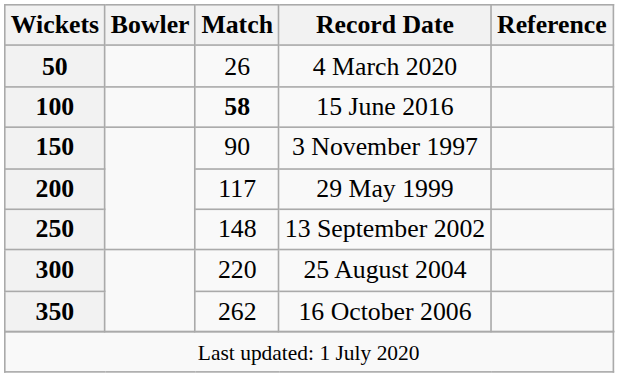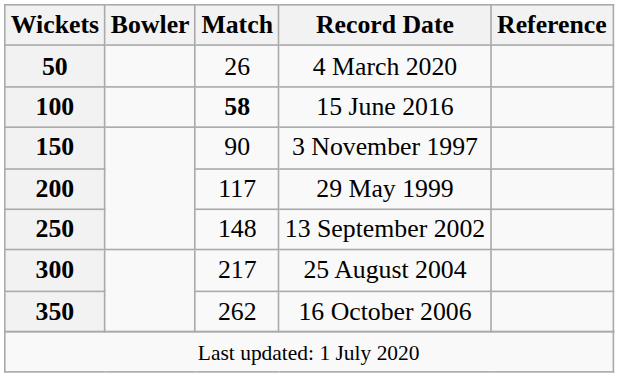 <table class="wikitable plainrowheaders sortable" style="text-align:center;">
 <tr>
 <th scope="col" style="text-align:center;">Wickets</th>
 <th scope="col" style="text-align:center;">Bowler</th>
 <th scope="col" style="text-align:center;">Match</th>
 <th scope="col" style="text-align:center;">Record Date</th>
 <th scope="col" style="text-align:center;">Reference</th>
 </tr>
 <tr>
 <th scope="row" style="text-align:center;"><strong>50</strong></th>
 <td></td>
 <td>26</td>
 <td>4 March 2020</td>
 <td></td>
 </tr>
 <tr>
 <th scope="row" style="text-align:center;"><strong>100</strong></th>
 <td></td>
 <td><strong>58</strong></td>
 <td>15 June 2016</td>
 <td></td>
 </tr>
 <tr>
 <th scope="row" style="text-align:center;"><strong>150</strong></th>
 <td rowspan=3></td>
 <td>90</td>
 <td>3 November 1997</td>
 <td></td>
 </tr>
 <tr>
 <th scope="row" style="text-align:center;"><strong>200</strong></th>
 <td>117</td>
 <td>29 May 1999 </td>
 <td></td>
 </tr>
 <tr>
 <th scope="row" style="text-align:center;"><strong>250</strong></th>
 <td>148</td>
 <td>13 September 2002</td>
 <td></td>
 </tr>
 <tr>
 <th scope="row" style="text-align:center;"><strong>300</strong></th>
 <td rowspan=2></td>
-<td>220</td>
+<td>217</td>
 <td>25 August 2004</td>
 <td></td>
 </tr>
 <tr>
 <th scope="row" style="text-align:center;"><strong>350</strong></th>
 <td>262</td>
 <td>16 October 2006</td>
 <td></td>
 </tr>
 <tr>
 </tr>
 <tr class=sortbottom>
 <td colspan=5><small>Last updated: 1 July 2020</small></td>
 </tr>
 </table>
